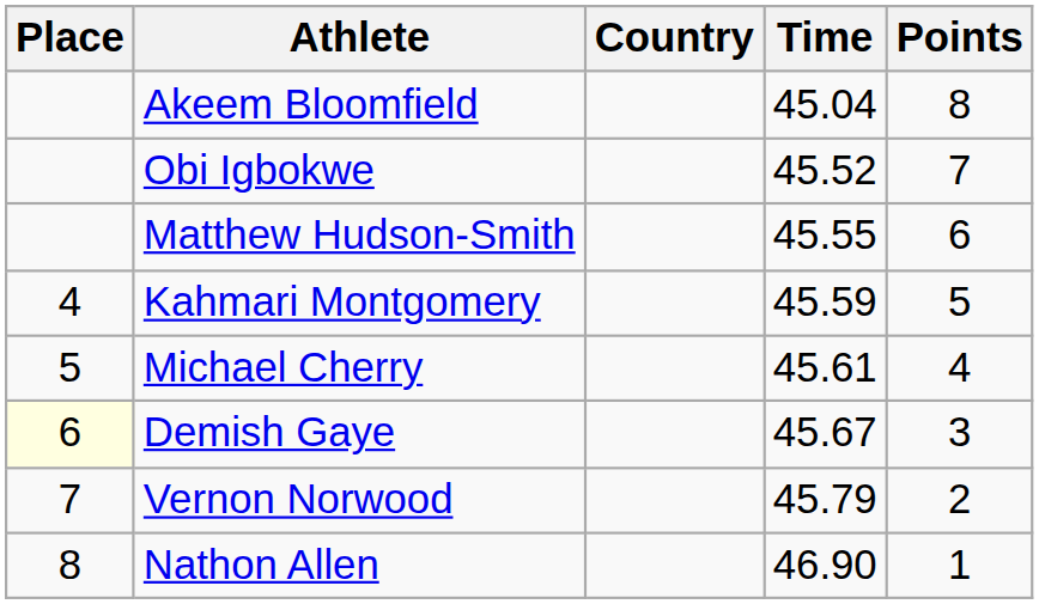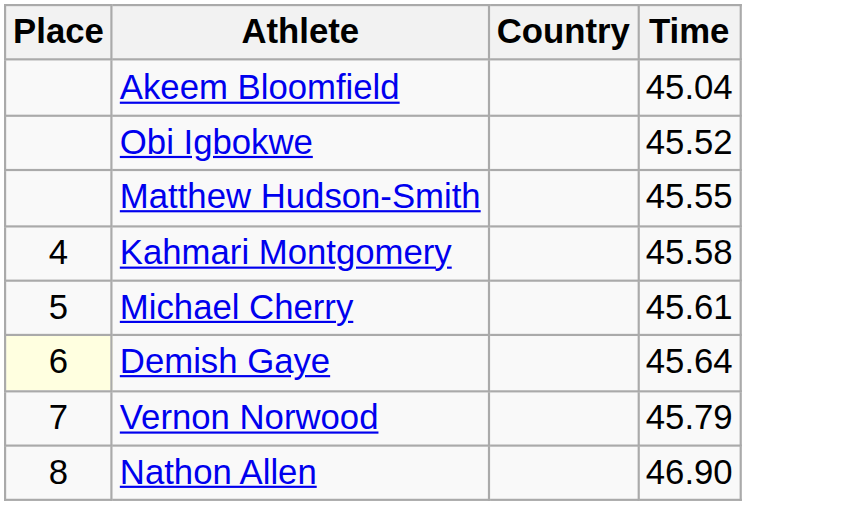 <table class="wikitable">
 <tr>
 <th>Place</th>
 <th>Athlete</th>
 <th>Country</th>
 <th>Time</th>
-<th>Points</th>
 </tr>
 <tr>
 <td align=center></td>
 <td><a href='#'>Akeem Bloomfield</a></td>
 <td></td>
 <td>45.04</td>
-<td align=center>8</td>
 </tr>
 <tr>
 <td align=center></td>
 <td><a href='#'>Obi Igbokwe</a></td>
 <td></td>
 <td>45.52</td>
-<td align=center>7</td>
 </tr>
 <tr>
 <td align=center></td>
 <td><a href='#'>Matthew Hudson-Smith</a></td>
 <td></td>
 <td>45.55</td>
-<td align=center>6</td>
 </tr>
 <tr>
 <td align=center>4</td>
 <td><a href='#'>Kahmari Montgomery</a></td>
 <td></td>
-<td>45.59</td>
-<td align=center>5</td>
+<td>45.58</td>
 </tr>
 <tr>
 <td align=center>5</td>
 <td><a href='#'>Michael Cherry</a></td>
 <td></td>
 <td>45.61</td>
-<td align=center>4</td>
 </tr>
 <tr>
 <td align=center style="background: lightyellow;">6</td>
 <td><a href='#'>Demish Gaye</a></td>
 <td></td>
-<td>45.67</td>
-<td align=center>3</td>
+<td>45.64</td>
 </tr>
 <tr>
 <td align=center>7</td>
 <td><a href='#'>Vernon Norwood</a></td>
 <td></td>
 <td>45.79</td>
-<td align=center>2</td>
 </tr>
 <tr>
 <td align=center>8</td>
 <td><a href='#'>Nathon Allen</a></td>
 <td></td>
 <td>46.90</td>
-<td align=center>1</td>
 </tr>
 </table>
